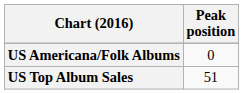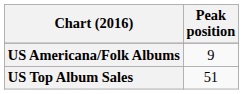 <table class="wikitable sortable plainrowheaders" style="text-align:center">
 <tr>
 <th scope="col">Chart (2016)</th>
 <th scope="col">Peak<br> position</th>
 </tr>
 <tr>
 </tr>
 <tr>
 </tr>
 <tr>
 </tr>
 <tr>
 <th scope="row" style="text-align:left">US Americana/Folk Albums</th>
-<td>0</td>
+<td>9</td>
 </tr>
 <tr>
 <th scope="row" style="text-align:left">US Top Album Sales</th>
 <td>51</td>
 </tr>
 </table>
